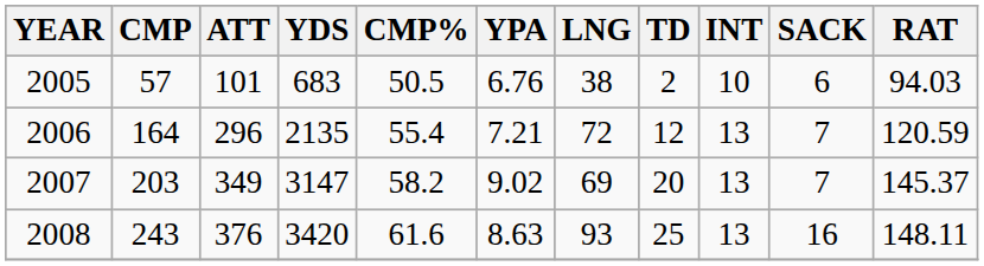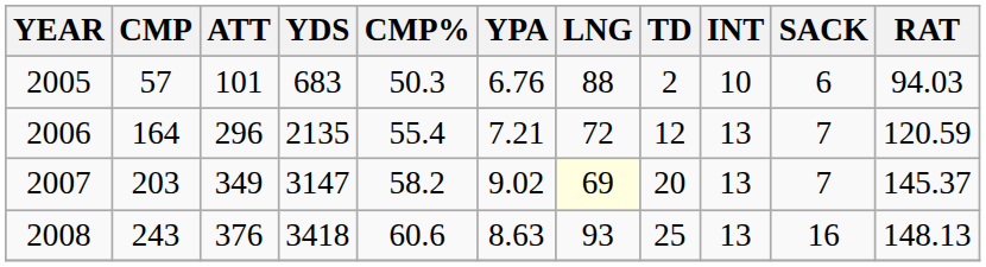 <table class="wikitable">
 <tr style="white-space:nowrap;">
 <th>YEAR</th>
 <th>CMP</th>
 <th>ATT</th>
 <th>YDS</th>
 <th>CMP%</th>
 <th>YPA</th>
 <th>LNG</th>
 <th>TD</th>
 <th>INT</th>
 <th>SACK</th>
 <th>RAT</th>
 </tr>
 <tr>
 <td align="center">2005</td>
 <td align="center">57</td>
 <td align="center">101</td>
 <td align="center">683</td>
-<td align="center">50.5</td>
+<td align="center">50.3</td>
 <td align="center">6.76</td>
-<td align="center">38</td>
+<td align="center">88</td>
 <td align="center">2</td>
 <td align="center">10</td>
 <td align="center">6</td>
 <td align="center">94.03</td>
 </tr>
 <tr>
 <td align="center">2006</td>
 <td align="center">164</td>
 <td align="center">296</td>
 <td align="center">2135</td>
 <td align="center">55.4</td>
 <td align="center">7.21</td>
 <td align="center">72</td>
 <td align="center">12</td>
 <td align="center">13</td>
 <td align="center">7</td>
 <td align="center">120.59</td>
 </tr>
 <tr>
 <td align="center">2007</td>
 <td align="center">203</td>
 <td align="center">349</td>
 <td align="center">3147</td>
 <td align="center">58.2</td>
 <td align="center">9.02</td>
-<td align="center">69</td>
+<td align="center" style="background: lightyellow;">69</td>
 <td align="center">20</td>
 <td align="center">13</td>
 <td align="center">7</td>
 <td align="center">145.37</td>
 </tr>
 <tr>
 <td align="center">2008</td>
 <td align="center">243</td>
 <td align="center">376</td>
-<td align="center">3420</td>
-<td align="center">61.6</td>
+<td align="center">3418</td>
+<td align="center">60.6</td>
 <td align="center">8.63</td>
 <td align="center">93</td>
 <td align="center">25</td>
 <td align="center">13</td>
 <td align="center">16</td>
-<td align="center">148.11</td>
+<td align="center">148.13</td>
 </tr>
 <tr>
 </tr>
 </table>
